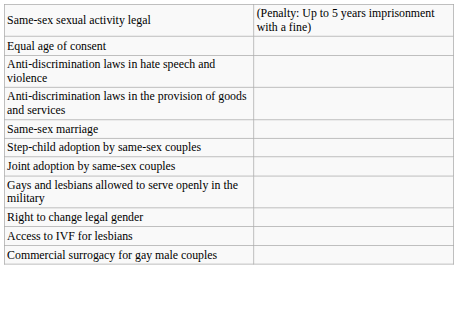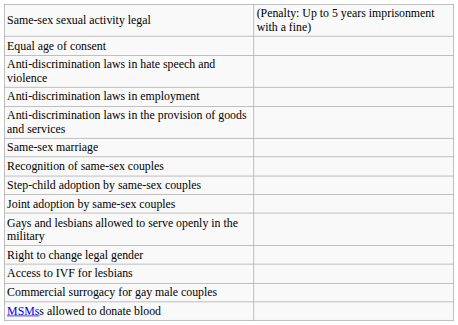 <table class="wikitable">
 <tr>
 <td>Same-sex sexual activity legal</td>
 <td> (Penalty: Up to 5 years imprisonment with a fine)</td>
 </tr>
 <tr>
 <td>Equal age of consent</td>
 <td></td>
 </tr>
 <tr>
 <td>Anti-discrimination laws in hate speech and violence</td>
 <td></td>
 </tr>
 <tr>
+<td>Anti-discrimination laws in employment</td>
+<td></td>
+</tr>
+<tr>
 <td>Anti-discrimination laws in the provision of goods and services</td>
 <td></td>
 </tr>
 <tr>
 <td>Same-sex marriage</td>
+<td></td>
+</tr>
+<tr>
+<td>Recognition of same-sex couples</td>
 <td></td>
 </tr>
 <tr>
 <td>Step-child adoption by same-sex couples</td>
 <td></td>
 </tr>
 <tr>
 <td>Joint adoption by same-sex couples</td>
 <td></td>
 </tr>
 <tr>
 <td>Gays and lesbians allowed to serve openly in the military</td>
 <td></td>
 </tr>
 <tr>
 <td>Right to change legal gender</td>
 <td></td>
 </tr>
 <tr>
 <td>Access to IVF for lesbians</td>
 <td></td>
 </tr>
 <tr>
 <td>Commercial surrogacy for gay male couples</td>
 <td></td>
 </tr>
+<tr>
+<td><a href='#'>MSMs</a>s allowed to donate blood</td>
+<td></td>
+</tr>
 </table>
